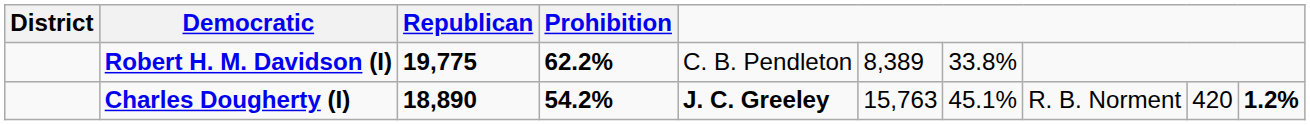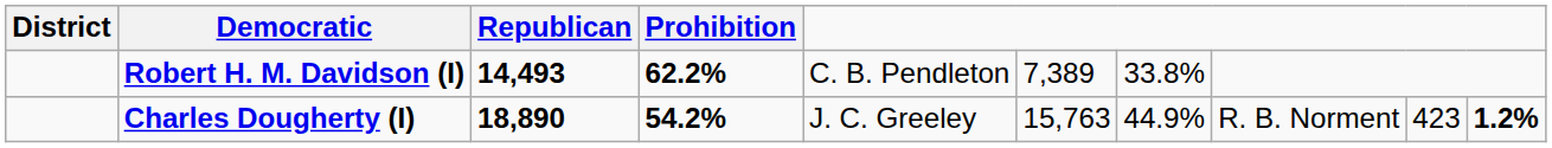 <table class=wikitable>
 <tr>
 <th>District</th>
 <th><a href='#'>Democratic</a></th>
 <th><a href='#'>Republican</a></th>
 <th><a href='#'>Prohibition</a></th>
 </tr>
 <tr>
 <td></td>
 <td><strong><a href='#'>Robert H. M. Davidson</a> (I)</strong></td>
-<td><strong>19,775</strong></td>
+<td><strong>14,493</strong></td>
 <td><strong>62.2%</strong></td>
 <td>C. B. Pendleton</td>
-<td>8,389</td>
+<td>7,389</td>
 <td>33.8%</td>
 <td colspan=3></td>
 </tr>
 <tr>
 <td></td>
 <td><strong><a href='#'>Charles Dougherty</a> (I)</strong></td>
 <td><strong>18,890</strong></td>
 <td><strong>54.2%</strong></td>
-<td><strong>J. C. Greeley</strong></td>
+<td>J. C. Greeley</td>
 <td>15,763</td>
-<td>45.1%</td>
+<td>44.9%</td>
 <td>R. B. Norment</td>
-<td>420</td>
+<td>423</td>
 <td><strong>1.2%</strong></td>
 </tr>
 </table>
